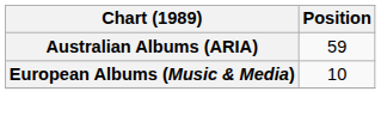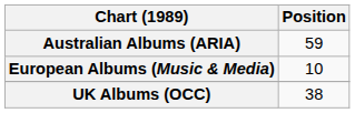 <table class="wikitable sortable plainrowheaders" style="text-align:center">
 <tr>
 <th>Chart (1989)</th>
 <th>Position</th>
 </tr>
 <tr>
 <th scope="row">Australian Albums (ARIA)</th>
 <td style="text-align:center;">59</td>
 </tr>
 <tr>
 <th scope="row">European Albums (<em>Music & Media</em>)</th>
 <td>10</td>
 </tr>
 <tr>
 </tr>
+<tr>
+<th scope="row">UK Albums (OCC)</th>
+<td style="text-align:center;">38</td>
+</tr>
 </table>
